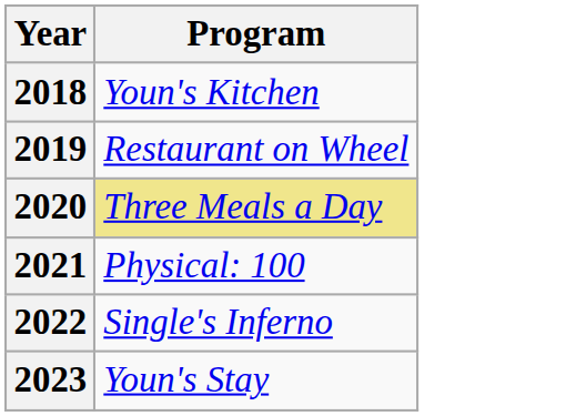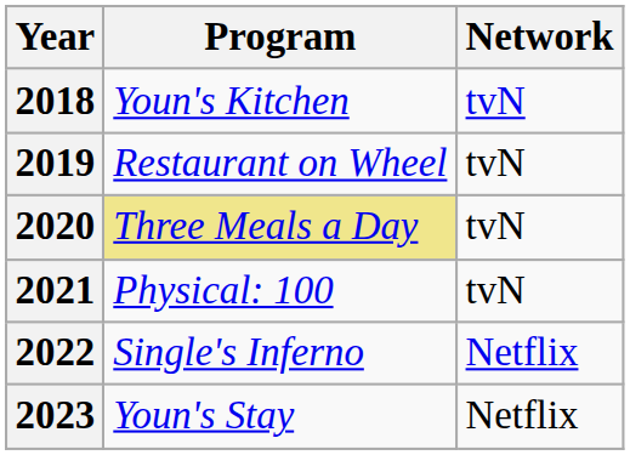 <table class="wikitable plainrowheaders">
 <tr>
 <th>Year</th>
 <th>Program</th>
+<th>Network</th>
 </tr>
 <tr>
 <th scope="row">2018</th>
 <td><em><a href='#'>Youn's Kitchen</a></em></td>
+<td><a href='#'>tvN</a></td>
 </tr>
 <tr>
 <th scope="row">2019</th>
 <td><em><a href='#'>Restaurant on Wheel</a></em></td>
+<td>tvN</td>
 </tr>
 <tr>
 <th scope="row">2020</th>
 <td style="background: khaki;"><em><a href='#'>Three Meals a Day</a></em></td>
+<td>tvN</td>
 </tr>
 <tr>
 <th scope="row">2021</th>
 <td><em><a href='#'>Physical: 100</a></em></td>
+<td>tvN</td>
 </tr>
 <tr>
 <th scope="row">2022</th>
 <td><em><a href='#'>Single's Inferno</a></em></td>
+<td><a href='#'>Netflix</a></td>
 </tr>
 <tr>
 <th scope="row">2023</th>
 <td><em><a href='#'>Youn's Stay</a></em></td>
+<td>Netflix</td>
 </tr>
 </table>
